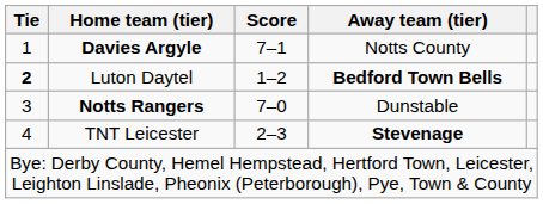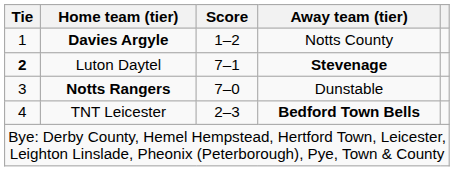 <table class="wikitable" style="text-align:center; font-size:85%">
 <tr>
 <th>Tie</th>
 <th>Home team (tier)</th>
 <th>Score</th>
 <th>Away team (tier)</th>
 <th></th>
 </tr>
 <tr>
 <td align="center">1</td>
 <td><strong>Davies Argyle</strong></td>
-<td align="center">7–1</td>
+<td align="center">1–2</td>
 <td>Notts County</td>
 <td></td>
 </tr>
 <tr>
 <td align="center"><strong>2</strong></td>
 <td>Luton Daytel</td>
-<td align="center">1–2</td>
-<td><strong>Bedford Town Bells</strong></td>
+<td align="center">7–1</td>
+<td><strong>Stevenage</strong></td>
 <td></td>
 </tr>
 <tr>
 <td align="center">3</td>
 <td><strong>Notts Rangers</strong></td>
 <td align="center">7–0</td>
 <td>Dunstable</td>
 <td></td>
 </tr>
 <tr>
 <td align="center">4</td>
 <td>TNT Leicester</td>
 <td align="center">2–3</td>
-<td><strong>Stevenage</strong></td>
+<td><strong>Bedford Town Bells</strong></td>
 <td></td>
 </tr>
 <tr>
 <td colspan="5" align="center">Bye: Derby County, Hemel Hempstead, Hertford Town, Leicester,<br>Leighton Linslade, Pheonix (Peterborough), Pye, Town & County</td>
 </tr>
 </table>
